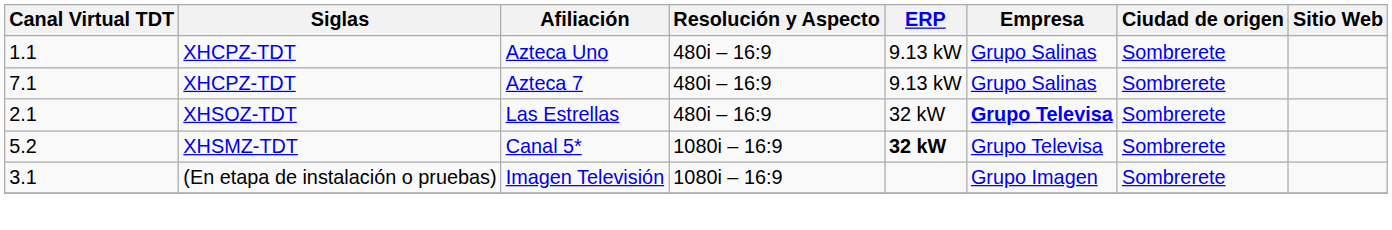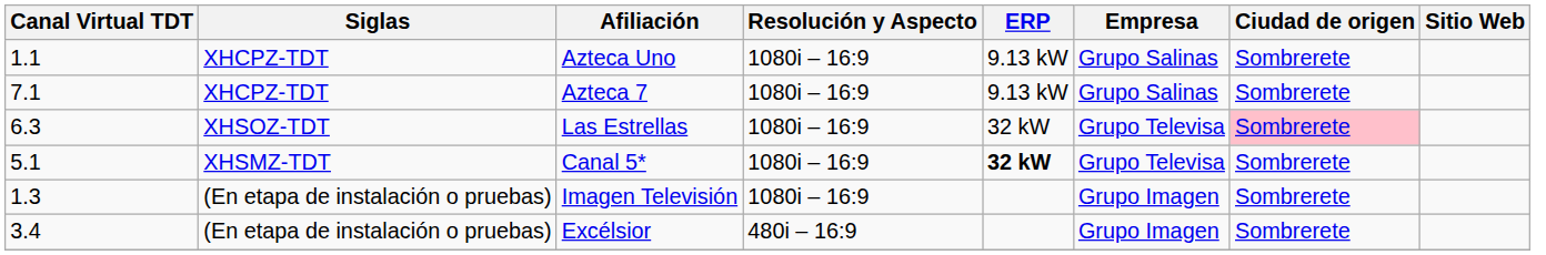 <table class="sortable wikitable">
 <tr>
 <th>Canal Virtual TDT</th>
 <th>Siglas</th>
 <th>Afiliación</th>
 <th>Resolución y Aspecto</th>
 <th><a href='#'>ERP</a></th>
 <th>Empresa</th>
 <th>Ciudad de origen</th>
 <th>Sitio Web</th>
 </tr>
 <tr style="vertical-align: top; text-align: left;">
 <td>1.1</td>
 <td><a href='#'>XHCPZ-TDT</a></td>
 <td><a href='#'>Azteca Uno</a></td>
-<td>480i – 16:9</td>
+<td>1080i – 16:9</td>
 <td>9.13 kW</td>
 <td><a href='#'>Grupo Salinas</a></td>
 <td><a href='#'>Sombrerete</a></td>
 <td></td>
 </tr>
 <tr style="vertical-align: top; text-align: left;">
 <td>7.1</td>
 <td><a href='#'>XHCPZ-TDT</a></td>
 <td><a href='#'>Azteca 7</a></td>
-<td>480i – 16:9</td>
+<td>1080i – 16:9</td>
 <td>9.13 kW</td>
 <td><a href='#'>Grupo Salinas</a></td>
 <td><a href='#'>Sombrerete</a></td>
 <td></td>
 </tr>
 <tr style="vertical-align: top; text-align: left;">
-<td>2.1</td>
+<td>6.3</td>
 <td><a href='#'>XHSOZ-TDT</a></td>
 <td><a href='#'>Las Estrellas</a></td>
-<td>480i – 16:9</td>
+<td>1080i – 16:9</td>
 <td>32 kW</td>
-<td><strong><a href='#'>Grupo Televisa</a></strong></td>
-<td><a href='#'>Sombrerete</a></td>
+<td><a href='#'>Grupo Televisa</a></td>
+<td style="background: pink;"><a href='#'>Sombrerete</a></td>
 <td></td>
 </tr>
 <tr style="vertical-align: top; text-align: left;">
-<td>5.2</td>
+<td>5.1</td>
 <td><a href='#'>XHSMZ-TDT</a></td>
 <td><a href='#'>Canal 5*</a></td>
 <td>1080i – 16:9</td>
 <td><strong>32 kW</strong></td>
 <td><a href='#'>Grupo Televisa</a></td>
 <td><a href='#'>Sombrerete</a></td>
 <td></td>
 </tr>
 <tr style="vertical-align: top; text-align: left;">
-<td>3.1</td>
+<td>1.3</td>
 <td>(En etapa de instalación o pruebas)</td>
 <td><a href='#'>Imagen Televisión</a></td>
 <td>1080i – 16:9</td>
 <td></td>
 <td><a href='#'>Grupo Imagen</a></td>
 <td><a href='#'>Sombrerete</a></td>
 <td></td>
 </tr>
+<tr style="vertical-align: top; text-align: left;">
+<td>3.4</td>
+<td>(En etapa de instalación o pruebas)</td>
+<td><a href='#'>Excélsior</a></td>
+<td>480i – 16:9</td>
+<td></td>
+<td><a href='#'>Grupo Imagen</a></td>
+<td><a href='#'>Sombrerete</a></td>
+<td></td>
+</tr>
 <tr style="vertical-align: top; text-align: left;"|>
 </tr>
 </table>
